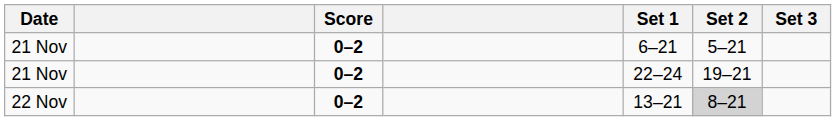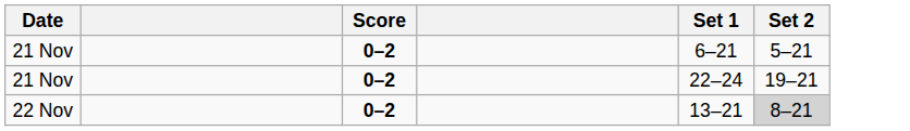 <table class="wikitable" style="text-align: center; font-size:90% ">
 <tr>
 <th width="50">Date</th>
 <th align="right" width="190"></th>
 <th width="50">Score</th>
 <th align="left" width="190"></th>
 <th width="50">Set 1</th>
 <th width="50">Set 2</th>
-<th width="50">Set 3</th>
 </tr>
 <tr>
 <td>21 Nov</td>
 <td align=right></td>
 <td align=center><strong>0–2</strong></td>
 <td align=left><strong></strong></td>
 <td>6–21</td>
 <td>5–21</td>
-<td></td>
 </tr>
 <tr>
 <td>21 Nov</td>
 <td align=right></td>
 <td align=center><strong>0–2</strong></td>
 <td align=left><strong></strong></td>
 <td>22–24</td>
 <td>19–21</td>
-<td></td>
 </tr>
 <tr>
 <td>22 Nov</td>
 <td align=right></td>
 <td align=center><strong>0–2</strong></td>
 <td align=left><strong></strong></td>
 <td>13–21</td>
 <td style="background: lightgrey;">8–21</td>
-<td></td>
 </tr>
 </table>
